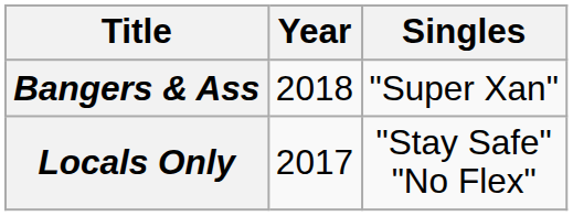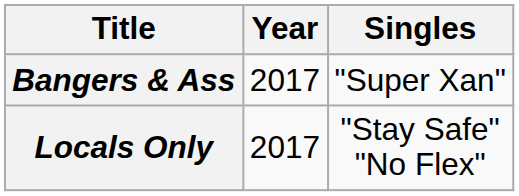 <table class="wikitable plainrowheaders" style="text-align:center;">
 <tr>
 <th scope="col">Title</th>
 <th scope="col">Year</th>
 <th scope="col">Singles</th>
 </tr>
 <tr>
 <th scope="row"><em>Bangers & Ass</em></th>
-<td>2018</td>
+<td>2017</td>
 <td>"Super Xan"</td>
 </tr>
 <tr>
 <th scope="row"><em>Locals Only</em></th>
 <td>2017</td>
 <td>"Stay Safe"<br>"No Flex"</td>
 </tr>
 </table>
